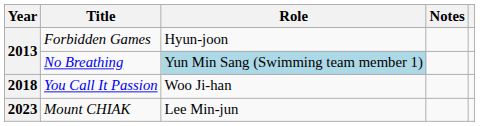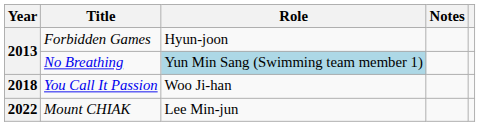 <table class="wikitable sortable plainrowheaders">
 <tr>
 <th scope="col">Year</th>
 <th scope="col">Title</th>
 <th scope="col">Role</th>
 <th scope="col">Notes</th>
 <th scope="col" class="unsortable"></th>
 </tr>
 <tr>
 <th scope="row" rowspan=2>2013</th>
 <td><em>Forbidden Games</em> </td>
 <td>Hyun-joon</td>
 <td></td>
 <td></td>
 </tr>
 <tr>
 <td><em><a href='#'>No Breathing</a></em></td>
 <td style="background: lightblue;">Yun Min Sang (Swimming team member 1)</td>
 <td></td>
 <td></td>
 </tr>
 <tr>
 <th scope="row">2018</th>
 <td><em><a href='#'>You Call It Passion</a></em></td>
 <td>Woo Ji-han</td>
 <td></td>
 <td></td>
 </tr>
 <tr>
-<th scope="row">2023</th>
+<th scope="row">2022</th>
 <td><em>Mount CHIAK</em></td>
 <td>Lee Min-jun</td>
 <td></td>
 <td></td>
 </tr>
 </table>
